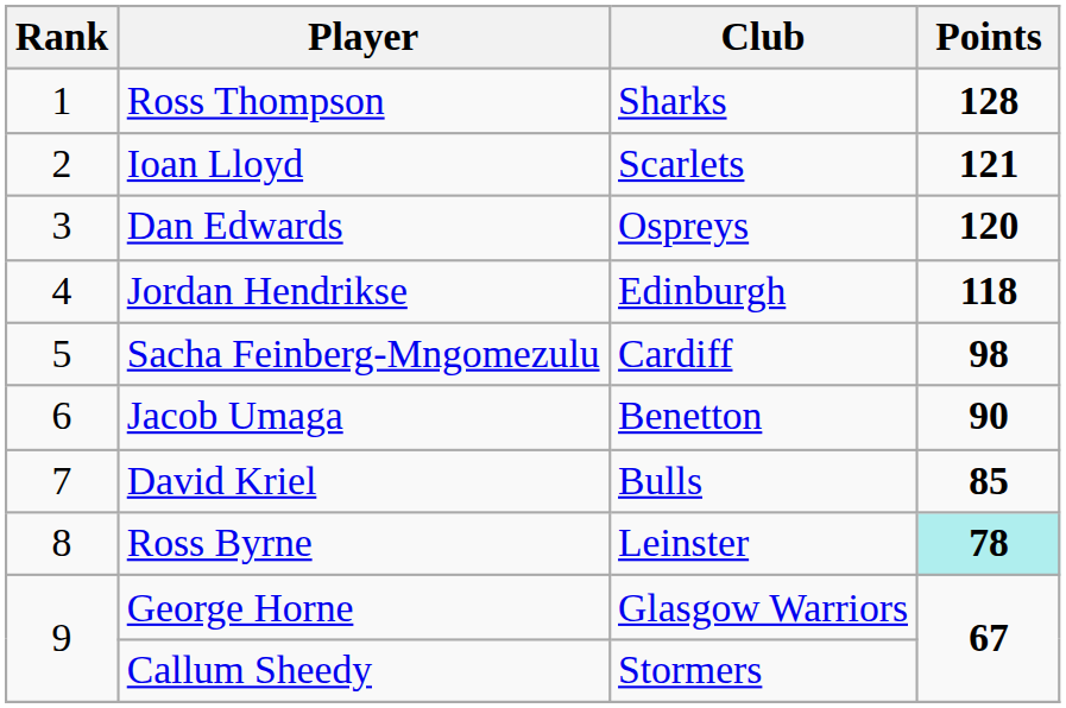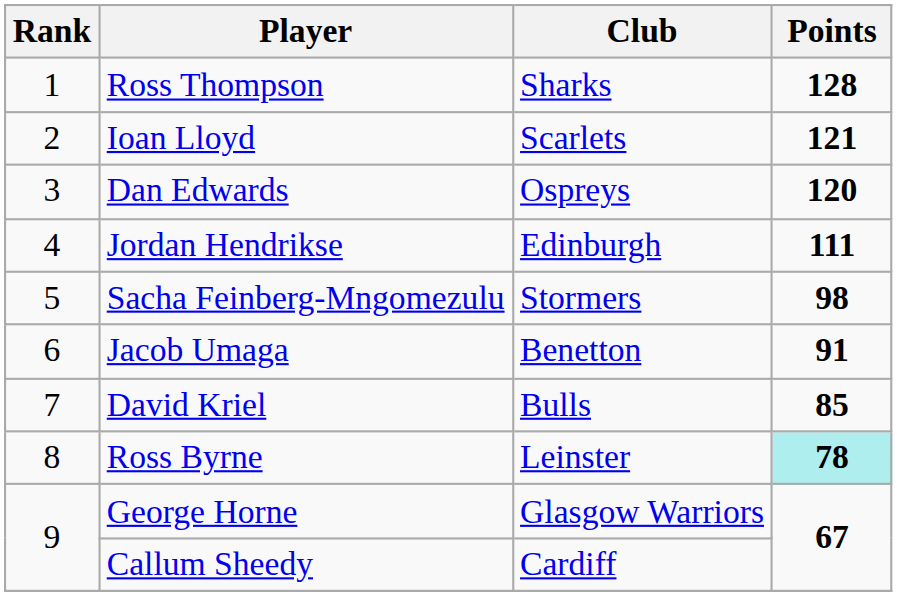 <table class="wikitable" style="text-align:center">
 <tr>
 <th>Rank</th>
 <th>Player</th>
 <th>Club</th>
 <th style="width:50px">Points</th>
 </tr>
 <tr>
 <td>1</td>
 <td align=left> <a href='#'>Ross Thompson</a></td>
 <td align=left> <a href='#'>Sharks</a></td>
 <td><strong>128</strong></td>
 </tr>
 <tr>
 <td>2</td>
 <td align=left> <a href='#'>Ioan Lloyd</a></td>
 <td align=left> <a href='#'>Scarlets</a></td>
 <td><strong>121</strong></td>
 </tr>
 <tr>
 <td>3</td>
 <td align=left> <a href='#'>Dan Edwards</a></td>
 <td align=left> <a href='#'>Ospreys</a></td>
 <td><strong>120</strong></td>
 </tr>
 <tr>
 <td>4</td>
 <td align=left> <a href='#'>Jordan Hendrikse</a></td>
 <td align=left> <a href='#'>Edinburgh</a></td>
-<td><strong>118</strong></td>
+<td><strong>111</strong></td>
 </tr>
 <tr>
 <td>5</td>
 <td align=left> <a href='#'>Sacha Feinberg-Mngomezulu</a></td>
-<td align=left> <a href='#'>Cardiff</a></td>
+<td align=left> <a href='#'>Stormers</a></td>
 <td><strong>98</strong></td>
 </tr>
 <tr>
 <td>6</td>
 <td align=left> <a href='#'>Jacob Umaga</a></td>
 <td align=left> <a href='#'>Benetton</a></td>
-<td><strong>90</strong></td>
+<td><strong>91</strong></td>
 </tr>
 <tr>
 <td>7</td>
 <td align=left> <a href='#'>David Kriel</a></td>
 <td align=left> <a href='#'>Bulls</a></td>
 <td><strong>85</strong></td>
 </tr>
 <tr>
 <td>8</td>
 <td align=left> <a href='#'>Ross Byrne</a></td>
 <td align=left> <a href='#'>Leinster</a></td>
 <td style="background: paleturquoise;"><strong>78</strong></td>
 </tr>
 <tr>
 <td rowspan="2">9</td>
 <td align=left> <a href='#'>George Horne</a></td>
 <td align=left> <a href='#'>Glasgow Warriors</a></td>
 <td rowspan="2"><strong>67</strong></td>
 </tr>
 <tr>
 <td align=left> <a href='#'>Callum Sheedy</a></td>
-<td align=left> <a href='#'>Stormers</a></td>
+<td align=left> <a href='#'>Cardiff</a></td>
 </tr>
 <tr>
 </tr>
 </table>
